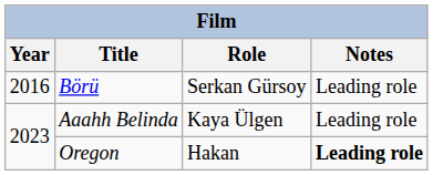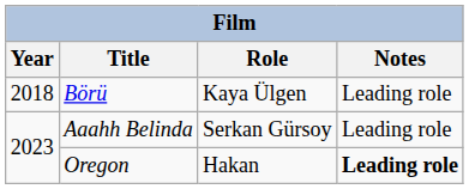 <table class="wikitable" style="font-size: 90%;">
 <tr>
 <th colspan="4" style="background:LightSteelBlue">Film</th>
 </tr>
 <tr>
 <th>Year</th>
 <th>Title</th>
 <th>Role</th>
 <th>Notes</th>
 </tr>
 <tr>
-<td>2016</td>
+<td>2018</td>
 <td><em><a href='#'>Börü</a></em></td>
-<td>Serkan Gürsoy</td>
+<td>Kaya Ülgen</td>
 <td>Leading role</td>
 </tr>
 <tr>
 <td rowspan="2">2023</td>
 <td><em>Aaahh Belinda</em></td>
-<td>Kaya Ülgen</td>
+<td>Serkan Gürsoy</td>
 <td>Leading role</td>
 </tr>
 <tr>
 <td><em>Oregon</em></td>
 <td>Hakan</td>
 <td><strong>Leading role</strong></td>
 </tr>
 </table>
